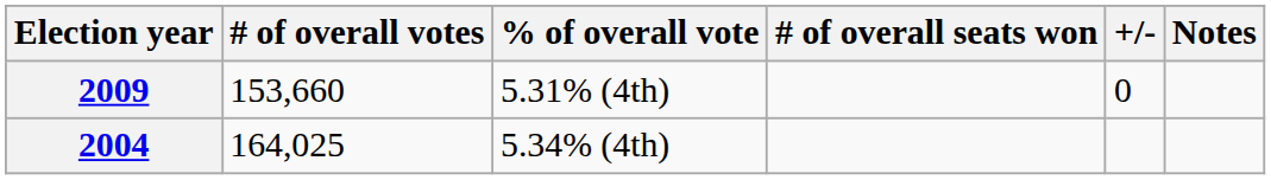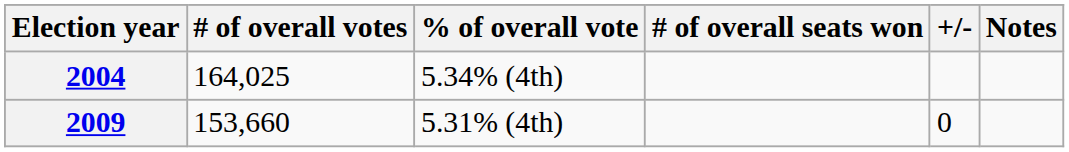 <table class=wikitable>
 <tr>
 <th>Election year</th>
 <th># of overall votes</th>
 <th>% of overall vote</th>
 <th># of overall seats won</th>
 <th>+/-</th>
 <th>Notes</th>
 </tr>
 <tr>
+<th><a href='#'>2004</a></th>
+<td>164,025</td>
+<td>5.34% (4th)</td>
+<td></td>
+<td></td>
+<td></td>
+</tr>
+<tr>
 <th><a href='#'>2009</a></th>
 <td>153,660</td>
 <td>5.31% (4th)</td>
 <td></td>
 <td> 0</td>
 <td></td>
 </tr>
-<tr>
-<th><a href='#'>2004</a></th>
-<td>164,025</td>
-<td>5.34% (4th)</td>
-<td></td>
-<td></td>
-<td></td>
-</tr>
 </table>
